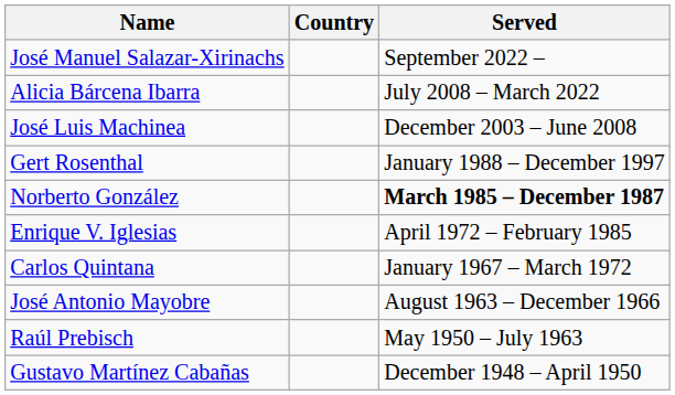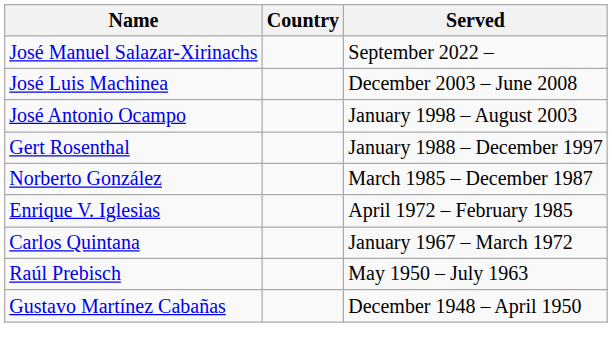 <table class="wikitable sortable">
 <tr>
 <th>Name</th>
 <th>Country</th>
 <th>Served</th>
 </tr>
 <tr>
 <td><a href='#'>José Manuel Salazar-Xirinachs</a></td>
 <td></td>
 <td>September 2022 –</td>
 </tr>
 <tr>
-<td><a href='#'>Alicia Bárcena Ibarra</a></td>
-<td></td>
-<td>July 2008 – March 2022</td>
-</tr>
-<tr>
 <td><a href='#'>José Luis Machinea</a></td>
 <td></td>
 <td>December 2003 – June 2008</td>
+</tr>
+<tr>
+<td><a href='#'>José Antonio Ocampo</a></td>
+<td></td>
+<td>January 1998 – August 2003</td>
 </tr>
 <tr>
 <td><a href='#'>Gert Rosenthal</a></td>
 <td></td>
 <td>January 1988 – December 1997</td>
 </tr>
 <tr>
 <td><a href='#'>Norberto González</a></td>
 <td></td>
-<td><strong>March 1985 – December 1987</strong></td>
+<td>March 1985 – December 1987</td>
 </tr>
 <tr>
 <td><a href='#'>Enrique V. Iglesias</a></td>
 <td></td>
 <td>April 1972 – February 1985</td>
 </tr>
 <tr>
 <td><a href='#'>Carlos Quintana</a></td>
 <td></td>
 <td>January 1967 – March 1972</td>
 </tr>
 <tr>
-<td><a href='#'>José Antonio Mayobre</a></td>
-<td></td>
-<td>August 1963 – December 1966</td>
-</tr>
-<tr>
 <td><a href='#'>Raúl Prebisch</a></td>
 <td></td>
 <td>May 1950 – July 1963</td>
 </tr>
 <tr>
 <td><a href='#'>Gustavo Martínez Cabañas</a></td>
 <td></td>
 <td>December 1948 – April 1950</td>
 </tr>
 </table>
